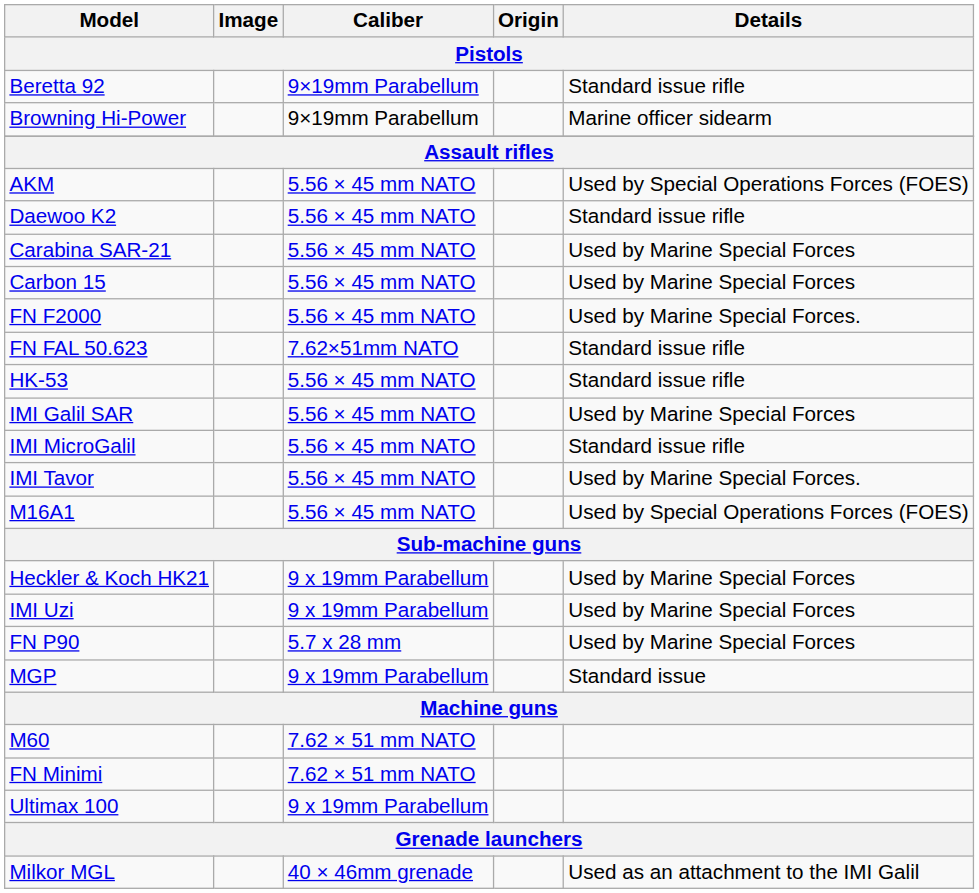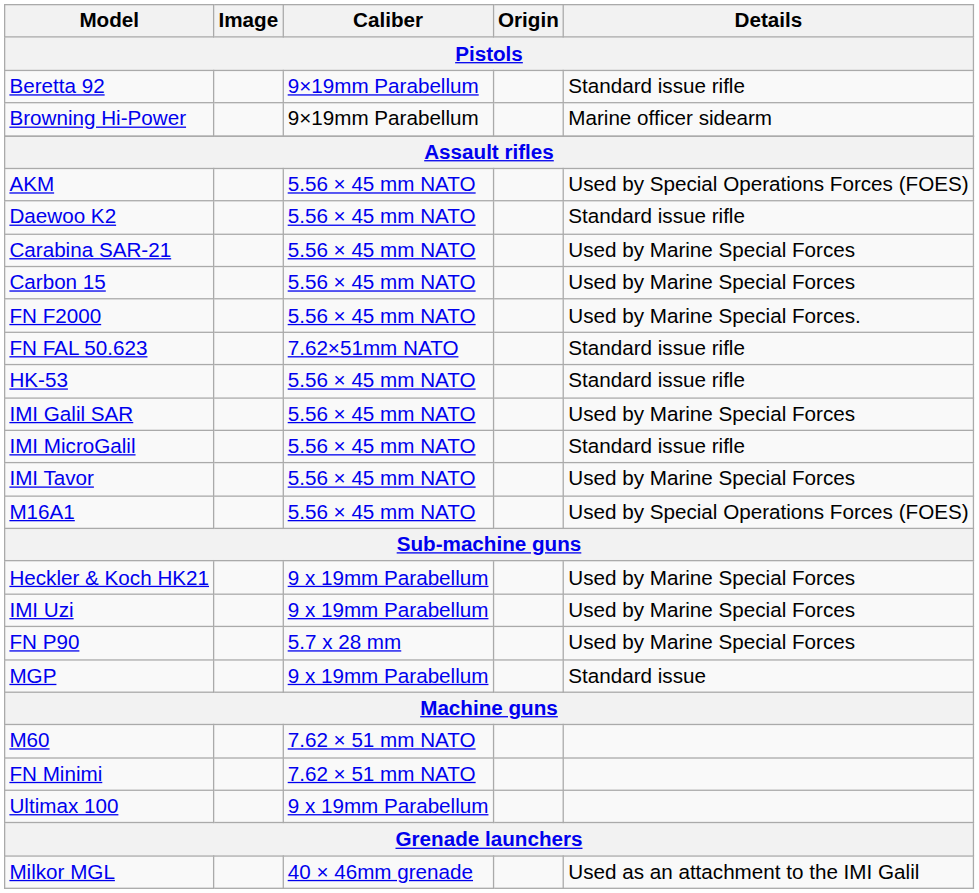 <table class="wikitable">
 <tr bgco>
 <th>Model</th>
 <th>Image</th>
 <th>Caliber</th>
 <th>Origin</th>
 <th>Details</th>
 </tr>
 <tr>
 <th colspan="5"><a href='#'>Pistols</a></th>
 </tr>
 <tr>
 <td><a href='#'>Beretta 92</a></td>
 <td></td>
 <td><a href='#'>9×19mm Parabellum</a></td>
 <td></td>
 <td>Standard issue rifle</td>
 </tr>
 <tr>
 <td><a href='#'>Browning Hi-Power</a></td>
 <td></td>
 <td>9×19mm Parabellum</td>
 <td></td>
 <td>Marine officer sidearm</td>
 </tr>
 <tr>
 </tr>
 <tr>
 <th colspan="5"><a href='#'>Assault rifles</a></th>
 </tr>
 <tr>
 <td><a href='#'>AKM</a></td>
 <td></td>
 <td><a href='#'>5.56 × 45 mm NATO</a></td>
 <td></td>
 <td>Used by Special Operations Forces (FOES)</td>
 </tr>
 <tr>
 <td><a href='#'>Daewoo K2</a></td>
 <td></td>
 <td><a href='#'>5.56 × 45 mm NATO</a></td>
 <td></td>
 <td>Standard issue rifle</td>
 </tr>
 <tr>
 <td><a href='#'>Carabina SAR-21</a></td>
 <td></td>
 <td><a href='#'>5.56 × 45 mm NATO</a></td>
 <td></td>
 <td>Used by Marine Special Forces</td>
 </tr>
 <tr>
 <td><a href='#'>Carbon 15</a></td>
 <td></td>
 <td><a href='#'>5.56 × 45 mm NATO</a></td>
 <td></td>
 <td>Used by Marine Special Forces</td>
 </tr>
 <tr>
 <td><a href='#'>FN F2000</a></td>
 <td></td>
 <td><a href='#'>5.56 × 45 mm NATO</a></td>
 <td></td>
 <td>Used by Marine Special Forces.</td>
 </tr>
 <tr>
 <td><a href='#'>FN FAL 50.623</a></td>
 <td></td>
 <td><a href='#'>7.62×51mm NATO</a></td>
 <td></td>
 <td>Standard issue rifle</td>
 </tr>
 <tr>
 <td><a href='#'>HK-53</a></td>
 <td></td>
 <td><a href='#'>5.56 × 45 mm NATO</a></td>
 <td></td>
 <td>Standard issue rifle</td>
 </tr>
 <tr>
 <td><a href='#'>IMI Galil SAR</a></td>
 <td></td>
 <td><a href='#'>5.56 × 45 mm NATO</a></td>
 <td></td>
 <td>Used by Marine Special Forces</td>
 </tr>
 <tr>
 <td><a href='#'>IMI MicroGalil</a></td>
 <td></td>
 <td><a href='#'>5.56 × 45 mm NATO</a></td>
 <td></td>
 <td>Standard issue rifle</td>
 </tr>
 <tr>
 <td><a href='#'>IMI Tavor</a></td>
 <td></td>
 <td><a href='#'>5.56 × 45 mm NATO</a></td>
 <td></td>
-<td>Used by Marine Special Forces.</td>
+<td>Used by Marine Special Forces</td>
 </tr>
 <tr>
 <td><a href='#'>M16A1</a></td>
 <td></td>
 <td><a href='#'>5.56 × 45 mm NATO</a></td>
 <td></td>
 <td>Used by Special Operations Forces (FOES)</td>
 </tr>
 <tr>
 <th colspan="5"><a href='#'>Sub-machine guns</a></th>
 </tr>
 <tr>
 <td><a href='#'>Heckler & Koch HK21</a></td>
 <td></td>
 <td><a href='#'>9 x 19mm Parabellum</a></td>
 <td></td>
 <td>Used by Marine Special Forces</td>
 </tr>
 <tr>
 <td><a href='#'>IMI Uzi</a></td>
 <td></td>
 <td><a href='#'>9 x 19mm Parabellum</a></td>
 <td></td>
 <td>Used by Marine Special Forces</td>
 </tr>
 <tr>
 <td><a href='#'>FN P90</a></td>
 <td></td>
 <td><a href='#'>5.7 x 28 mm</a></td>
 <td></td>
 <td>Used by Marine Special Forces</td>
 </tr>
 <tr>
 <td><a href='#'>MGP</a></td>
 <td></td>
 <td><a href='#'>9 x 19mm Parabellum</a></td>
 <td></td>
 <td>Standard issue</td>
 </tr>
 <tr>
 <th colspan="5"><a href='#'>Machine guns</a></th>
 </tr>
 <tr>
 <td><a href='#'>M60</a></td>
 <td></td>
 <td><a href='#'>7.62 × 51 mm NATO</a></td>
 <td></td>
 <td></td>
 </tr>
 <tr>
 <td><a href='#'>FN Minimi</a></td>
 <td></td>
 <td><a href='#'>7.62 × 51 mm NATO</a></td>
 <td></td>
 <td></td>
 </tr>
 <tr>
 <td><a href='#'>Ultimax 100</a></td>
 <td></td>
 <td><a href='#'>9 x 19mm Parabellum</a></td>
 <td></td>
 <td></td>
 </tr>
 <tr>
 <th colspan="5"><a href='#'>Grenade launchers</a></th>
 </tr>
 <tr>
 <td><a href='#'>Milkor MGL</a></td>
 <td></td>
 <td><a href='#'>40 × 46mm grenade</a></td>
 <td></td>
 <td>Used as an attachment to the IMI Galil</td>
 </tr>
 </table>
